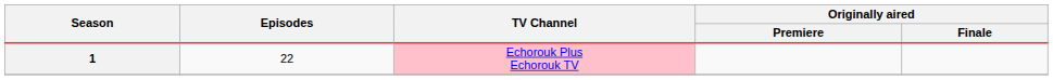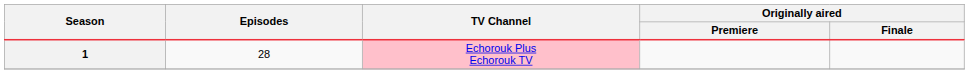 <table class="wikitable" style="font-size: 90%;text-align:center;" width="100%">
 <tr>
 <th style="border-bottom:solid 2px #EE313C;" rowspan="2">Season</th>
 <th style="border-bottom:solid 2px #EE313C;" rowspan="2">Episodes</th>
 <th style="border-bottom:solid 2px #EE313C;" rowspan="2">TV Channel</th>
 <th colspan="2">Originally aired</th>
 </tr>
 <tr style="border-bottom:solid 2px #EE313C;">
 <th>Premiere</th>
 <th>Finale</th>
 </tr>
 <tr>
 <th>1</th>
-<td>22</td>
+<td>28</td>
 <td style="background: pink;"><a href='#'>Echorouk Plus</a> <br> <a href='#'>Echorouk TV</a></td>
 <td></td>
 <td></td>
 </tr>
 <tr>
 </tr>
 </table>
